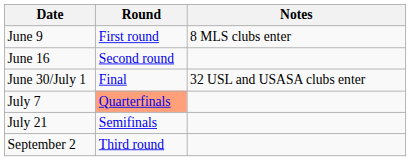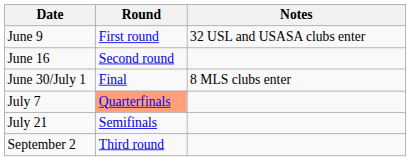 <table class="wikitable">
 <tr>
 <th width="100px">Date</th>
 <th width="100px">Round</th>
 <th width="250px">Notes</th>
 </tr>
 <tr>
 <td>June 9</td>
 <td><a href='#'>First round</a></td>
-<td>8 MLS clubs enter</td>
+<td>32 USL and USASA clubs enter</td>
 </tr>
 <tr>
 <td>June 16</td>
 <td><a href='#'>Second round</a></td>
 <td></td>
 </tr>
 <tr>
 <td>June 30/July 1</td>
 <td><a href='#'>Final</a></td>
-<td>32 USL and USASA clubs enter</td>
+<td>8 MLS clubs enter</td>
 </tr>
 <tr>
 <td>July 7</td>
 <td style="background: lightsalmon;"><a href='#'>Quarterfinals</a></td>
 <td></td>
 </tr>
 <tr>
 <td>July 21</td>
 <td><a href='#'>Semifinals</a></td>
 <td></td>
 </tr>
 <tr>
 <td>September 2</td>
 <td><a href='#'>Third round</a></td>
 <td></td>
 </tr>
 </table>
